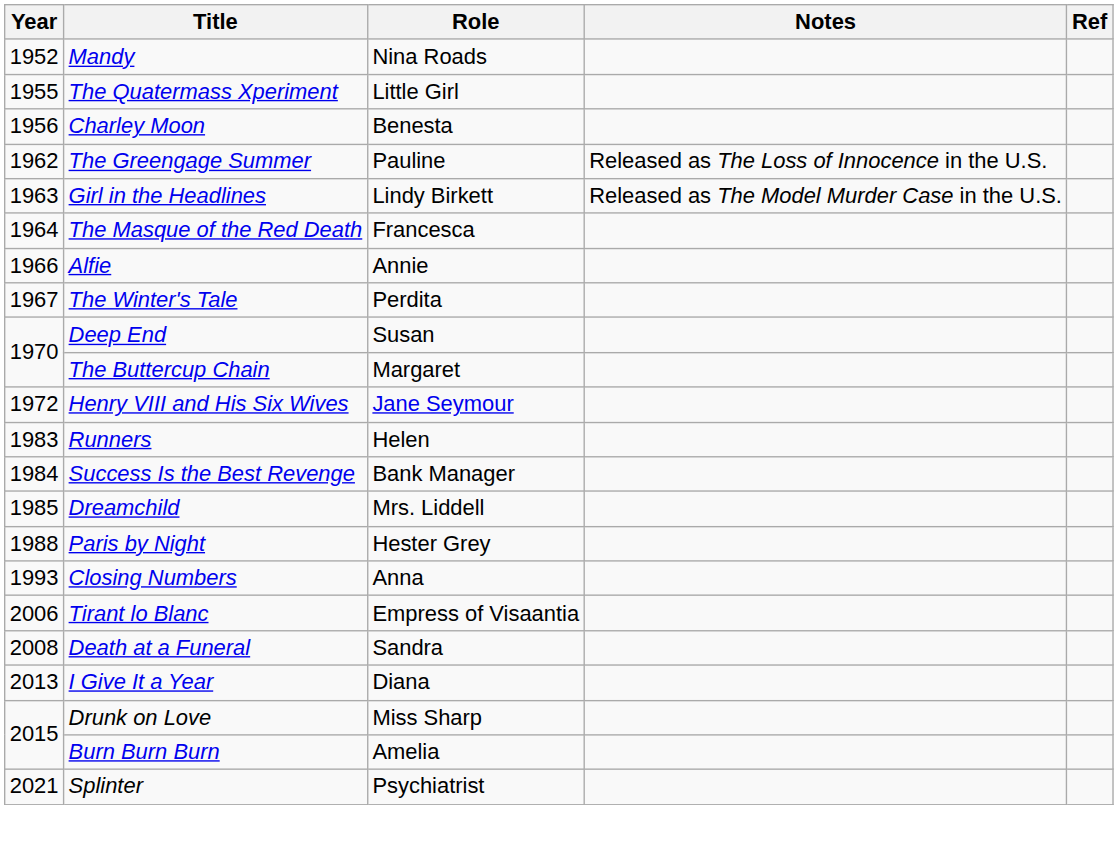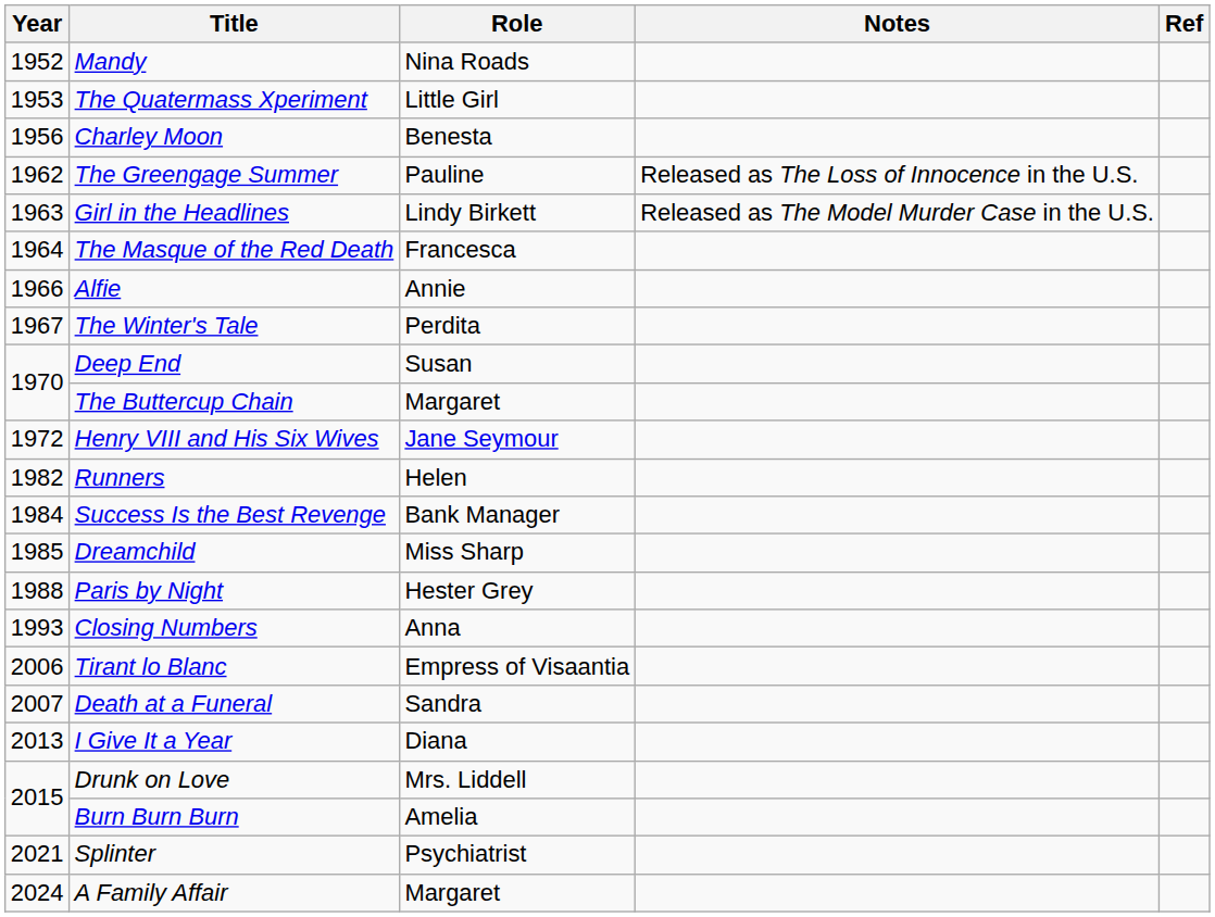 <table class="wikitable">
 <tr>
 <th>Year</th>
 <th>Title</th>
 <th>Role</th>
 <th>Notes</th>
 <th>Ref</th>
 </tr>
 <tr>
 <td>1952</td>
 <td><em><a href='#'>Mandy</a></em></td>
 <td>Nina Roads</td>
 <td></td>
 <td></td>
 </tr>
 <tr>
-<td>1955</td>
+<td>1953</td>
 <td><em><a href='#'>The Quatermass Xperiment</a></em></td>
 <td>Little Girl</td>
 <td></td>
 <td></td>
 </tr>
 <tr>
 <td>1956</td>
 <td><em><a href='#'>Charley Moon</a></em></td>
 <td>Benesta</td>
 <td></td>
 <td></td>
 </tr>
 <tr>
 <td>1962</td>
 <td><em><a href='#'>The Greengage Summer</a></em></td>
 <td>Pauline</td>
 <td>Released as <em>The Loss of Innocence</em> in the U.S.</td>
 <td></td>
 </tr>
 <tr>
 <td>1963</td>
 <td><em><a href='#'>Girl in the Headlines</a></em></td>
 <td>Lindy Birkett</td>
 <td>Released as <em>The Model Murder Case</em> in the U.S.</td>
 <td></td>
 </tr>
 <tr>
 <td>1964</td>
 <td><em><a href='#'>The Masque of the Red Death</a></em></td>
 <td>Francesca</td>
 <td></td>
 <td></td>
 </tr>
 <tr>
 <td>1966</td>
 <td><em><a href='#'>Alfie</a></em></td>
 <td>Annie</td>
 <td></td>
 <td></td>
 </tr>
 <tr>
 <td>1967</td>
 <td><em><a href='#'>The Winter's Tale</a></em></td>
 <td>Perdita</td>
 <td></td>
 <td></td>
 </tr>
 <tr>
 <td rowspan="2">1970</td>
 <td><em><a href='#'>Deep End</a></em></td>
 <td>Susan</td>
 <td></td>
 <td></td>
 </tr>
 <tr>
 <td><em><a href='#'>The Buttercup Chain</a></em></td>
 <td>Margaret</td>
 <td></td>
 <td></td>
 </tr>
 <tr>
 <td>1972</td>
 <td><em><a href='#'>Henry VIII and His Six Wives</a></em></td>
 <td><a href='#'>Jane Seymour</a></td>
 <td></td>
 <td></td>
 </tr>
 <tr>
-<td>1983</td>
+<td>1982</td>
 <td><em><a href='#'>Runners</a></em></td>
 <td>Helen</td>
 <td></td>
 <td></td>
 </tr>
 <tr>
 <td>1984</td>
 <td><em><a href='#'>Success Is the Best Revenge</a></em></td>
 <td>Bank Manager</td>
 <td></td>
 <td></td>
 </tr>
 <tr>
 <td>1985</td>
 <td><em><a href='#'>Dreamchild</a></em></td>
-<td>Mrs. Liddell</td>
+<td>Miss Sharp</td>
 <td></td>
 <td></td>
 </tr>
 <tr>
 <td>1988</td>
 <td><em><a href='#'>Paris by Night</a></em></td>
 <td>Hester Grey</td>
 <td></td>
 <td></td>
 </tr>
 <tr>
 <td>1993</td>
 <td><em><a href='#'>Closing Numbers</a></em></td>
 <td>Anna</td>
 <td></td>
 <td></td>
 </tr>
 <tr>
 <td>2006</td>
 <td><em><a href='#'>Tirant lo Blanc</a></em></td>
 <td>Empress of Visaantia</td>
 <td></td>
 <td></td>
 </tr>
 <tr>
-<td>2008</td>
+<td>2007</td>
 <td><em><a href='#'>Death at a Funeral</a> </em></td>
 <td>Sandra</td>
 <td></td>
 <td></td>
 </tr>
 <tr>
 <td>2013</td>
 <td><em><a href='#'>I Give It a Year</a></em></td>
 <td>Diana</td>
 <td></td>
 <td></td>
 </tr>
 <tr>
 <td rowspan="2">2015</td>
 <td><em>Drunk on Love</em></td>
-<td>Miss Sharp</td>
+<td>Mrs. Liddell</td>
 <td></td>
 <td></td>
 </tr>
 <tr>
 <td><em><a href='#'>Burn Burn Burn</a></em></td>
 <td>Amelia</td>
 <td></td>
 <td></td>
 </tr>
 <tr>
 <td>2021</td>
 <td><em>Splinter</em></td>
 <td>Psychiatrist</td>
 <td></td>
 <td></td>
 </tr>
+<tr>
+<td>2024</td>
+<td><em>A Family Affair</em></td>
+<td>Margaret</td>
+<td></td>
+<td></td>
+</tr>
 </table>
